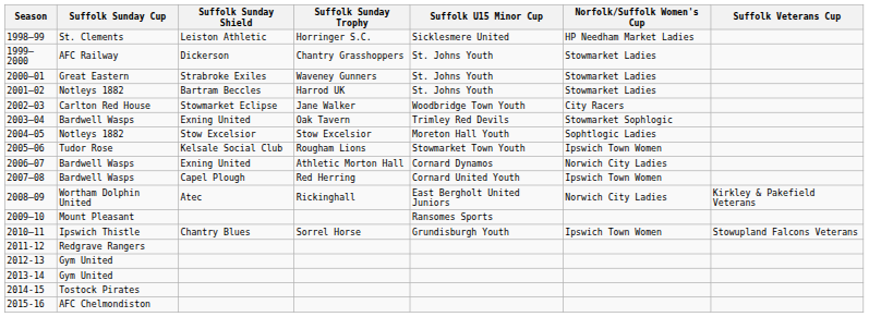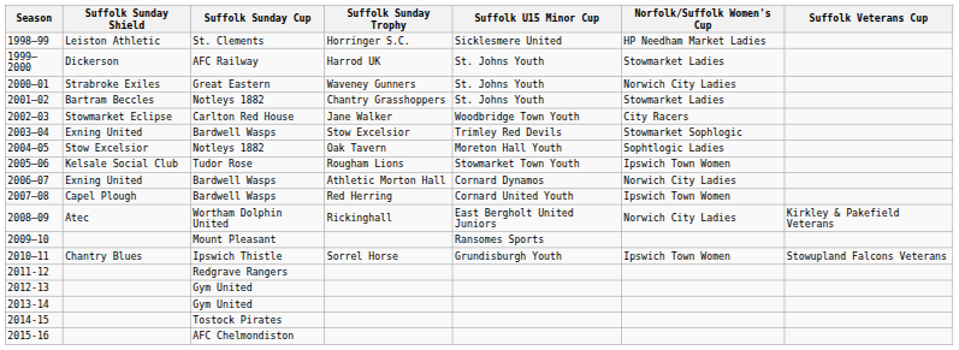 <table class="wikitable" style="textalign-center">
 <tr>
 <th>Season</th>
+<th>Suffolk Sunday Shield</th>
 <th>Suffolk Sunday Cup</th>
-<th>Suffolk Sunday Shield</th>
 <th>Suffolk Sunday Trophy</th>
 <th>Suffolk U15 Minor Cup</th>
 <th>Norfolk/Suffolk Women's Cup</th>
 <th>Suffolk Veterans Cup</th>
 </tr>
 <tr>
 <td>1998–99</td>
+<td>Leiston Athletic</td>
 <td>St. Clements</td>
-<td>Leiston Athletic</td>
 <td>Horringer S.C.</td>
 <td>Sicklesmere United</td>
 <td>HP Needham Market Ladies</td>
 <td></td>
 </tr>
 <tr>
 <td>1999–2000</td>
+<td>Dickerson</td>
 <td>AFC Railway</td>
-<td>Dickerson</td>
+<td>Harrod UK</td>
+<td>St. Johns Youth</td>
+<td>Stowmarket Ladies</td>
+<td></td>
+</tr>
+<tr>
+<td>2000–01</td>
+<td>Strabroke Exiles</td>
+<td>Great Eastern</td>
+<td>Waveney Gunners</td>
+<td>St. Johns Youth</td>
+<td>Norwich City Ladies</td>
+<td></td>
+</tr>
+<tr>
+<td>2001–02</td>
+<td>Bartram Beccles</td>
+<td>Notleys 1882</td>
 <td>Chantry Grasshoppers</td>
 <td>St. Johns Youth</td>
 <td>Stowmarket Ladies</td>
 <td></td>
 </tr>
 <tr>
-<td>2000–01</td>
-<td>Great Eastern</td>
-<td>Strabroke Exiles</td>
-<td>Waveney Gunners</td>
-<td>St. Johns Youth</td>
-<td>Stowmarket Ladies</td>
-<td></td>
-</tr>
-<tr>
-<td>2001–02</td>
-<td>Notleys 1882</td>
-<td>Bartram Beccles</td>
-<td>Harrod UK</td>
-<td>St. Johns Youth</td>
-<td>Stowmarket Ladies</td>
-<td></td>
-</tr>
-<tr>
 <td>2002–03</td>
+<td>Stowmarket Eclipse</td>
 <td>Carlton Red House</td>
-<td>Stowmarket Eclipse</td>
 <td>Jane Walker</td>
 <td>Woodbridge Town Youth</td>
 <td>City Racers</td>
 <td></td>
 </tr>
 <tr>
 <td>2003–04</td>
+<td>Exning United</td>
 <td>Bardwell Wasps</td>
-<td>Exning United</td>
-<td>Oak Tavern</td>
+<td>Stow Excelsior</td>
 <td>Trimley Red Devils</td>
 <td>Stowmarket Sophlogic</td>
 <td></td>
 </tr>
 <tr>
 <td>2004–05</td>
+<td>Stow Excelsior</td>
 <td>Notleys 1882</td>
-<td>Stow Excelsior</td>
-<td>Stow Excelsior</td>
+<td>Oak Tavern</td>
 <td>Moreton Hall Youth</td>
 <td>Sophtlogic Ladies</td>
 <td></td>
 </tr>
 <tr>
 <td>2005–06</td>
+<td>Kelsale Social Club</td>
 <td>Tudor Rose</td>
-<td>Kelsale Social Club</td>
 <td>Rougham Lions</td>
 <td>Stowmarket Town Youth</td>
 <td>Ipswich Town Women</td>
 <td></td>
 </tr>
 <tr>
 <td>2006–07</td>
+<td>Exning United</td>
 <td>Bardwell Wasps</td>
-<td>Exning United</td>
 <td>Athletic Morton Hall</td>
 <td>Cornard Dynamos</td>
 <td>Norwich City Ladies</td>
 <td></td>
 </tr>
 <tr>
 <td>2007–08</td>
+<td>Capel Plough</td>
 <td>Bardwell Wasps</td>
-<td>Capel Plough</td>
 <td>Red Herring</td>
 <td>Cornard United Youth</td>
 <td>Ipswich Town Women</td>
 <td></td>
 </tr>
 <tr>
 <td>2008–09</td>
+<td>Atec</td>
 <td>Wortham Dolphin United</td>
-<td>Atec</td>
 <td>Rickinghall</td>
 <td>East Bergholt United Juniors</td>
 <td>Norwich City Ladies</td>
 <td>Kirkley & Pakefield Veterans</td>
 </tr>
 <tr>
 <td>2009–10</td>
+<td></td>
 <td>Mount Pleasant</td>
-<td></td>
 <td></td>
 <td>Ransomes Sports</td>
 <td></td>
 <td></td>
 </tr>
 <tr>
 <td>2010–11</td>
+<td>Chantry Blues</td>
 <td>Ipswich Thistle</td>
-<td>Chantry Blues</td>
 <td>Sorrel Horse</td>
 <td>Grundisburgh Youth</td>
 <td>Ipswich Town Women</td>
 <td>Stowupland Falcons Veterans</td>
 </tr>
 <tr>
 <td>2011-12</td>
+<td></td>
 <td>Redgrave Rangers</td>
-<td></td>
 <td></td>
 <td></td>
 <td></td>
 <td></td>
 </tr>
 <tr>
 <td>2012-13</td>
+<td></td>
 <td>Gym United</td>
-<td></td>
 <td></td>
 <td></td>
 <td></td>
 <td></td>
 </tr>
 <tr>
 <td>2013-14</td>
+<td></td>
 <td>Gym United</td>
-<td></td>
 <td></td>
 <td></td>
 <td></td>
 <td></td>
 </tr>
 <tr>
 <td>2014-15</td>
+<td></td>
 <td>Tostock Pirates</td>
-<td></td>
 <td></td>
 <td></td>
 <td></td>
 <td></td>
 </tr>
 <tr>
 <td>2015-16</td>
+<td></td>
 <td>AFC Chelmondiston</td>
-<td></td>
 <td></td>
 <td></td>
 <td></td>
 <td></td>
 </tr>
 </table>
